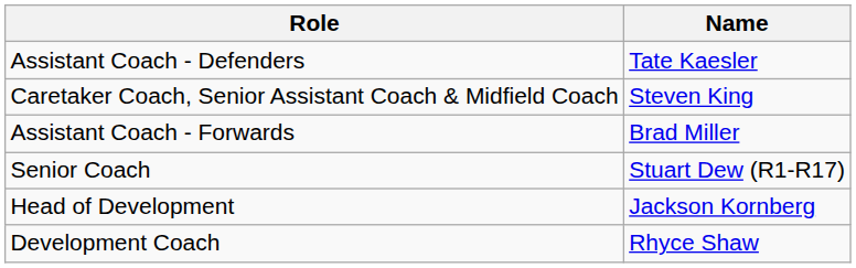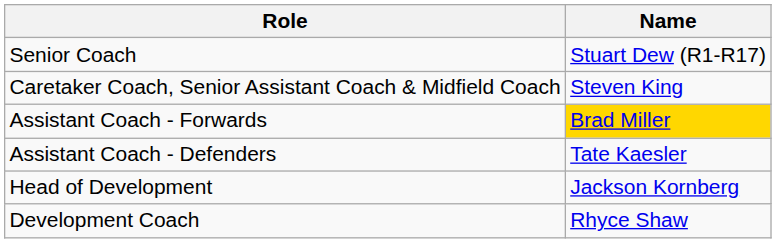 <table class="wikitable">
 <tr>
 <th>Role</th>
 <th>Name</th>
 </tr>
 <tr>
-<td>Assistant Coach - Defenders</td>
-<td><a href='#'>Tate Kaesler</a></td>
+<td>Senior Coach</td>
+<td><a href='#'>Stuart Dew</a> (R1-R17)</td>
 </tr>
 <tr>
 <td>Caretaker Coach, Senior Assistant Coach & Midfield Coach</td>
 <td><a href='#'>Steven King</a></td>
 </tr>
 <tr>
 <td>Assistant Coach - Forwards</td>
-<td><a href='#'>Brad Miller</a></td>
+<td style="background: gold;"><a href='#'>Brad Miller</a></td>
 </tr>
 <tr>
-<td>Senior Coach</td>
-<td><a href='#'>Stuart Dew</a> (R1-R17)</td>
+<td>Assistant Coach - Defenders</td>
+<td><a href='#'>Tate Kaesler</a></td>
 </tr>
 <tr>
 <td>Head of Development</td>
 <td><a href='#'>Jackson Kornberg</a></td>
 </tr>
 <tr>
 <td>Development Coach</td>
 <td><a href='#'>Rhyce Shaw</a></td>
 </tr>
 </table>
